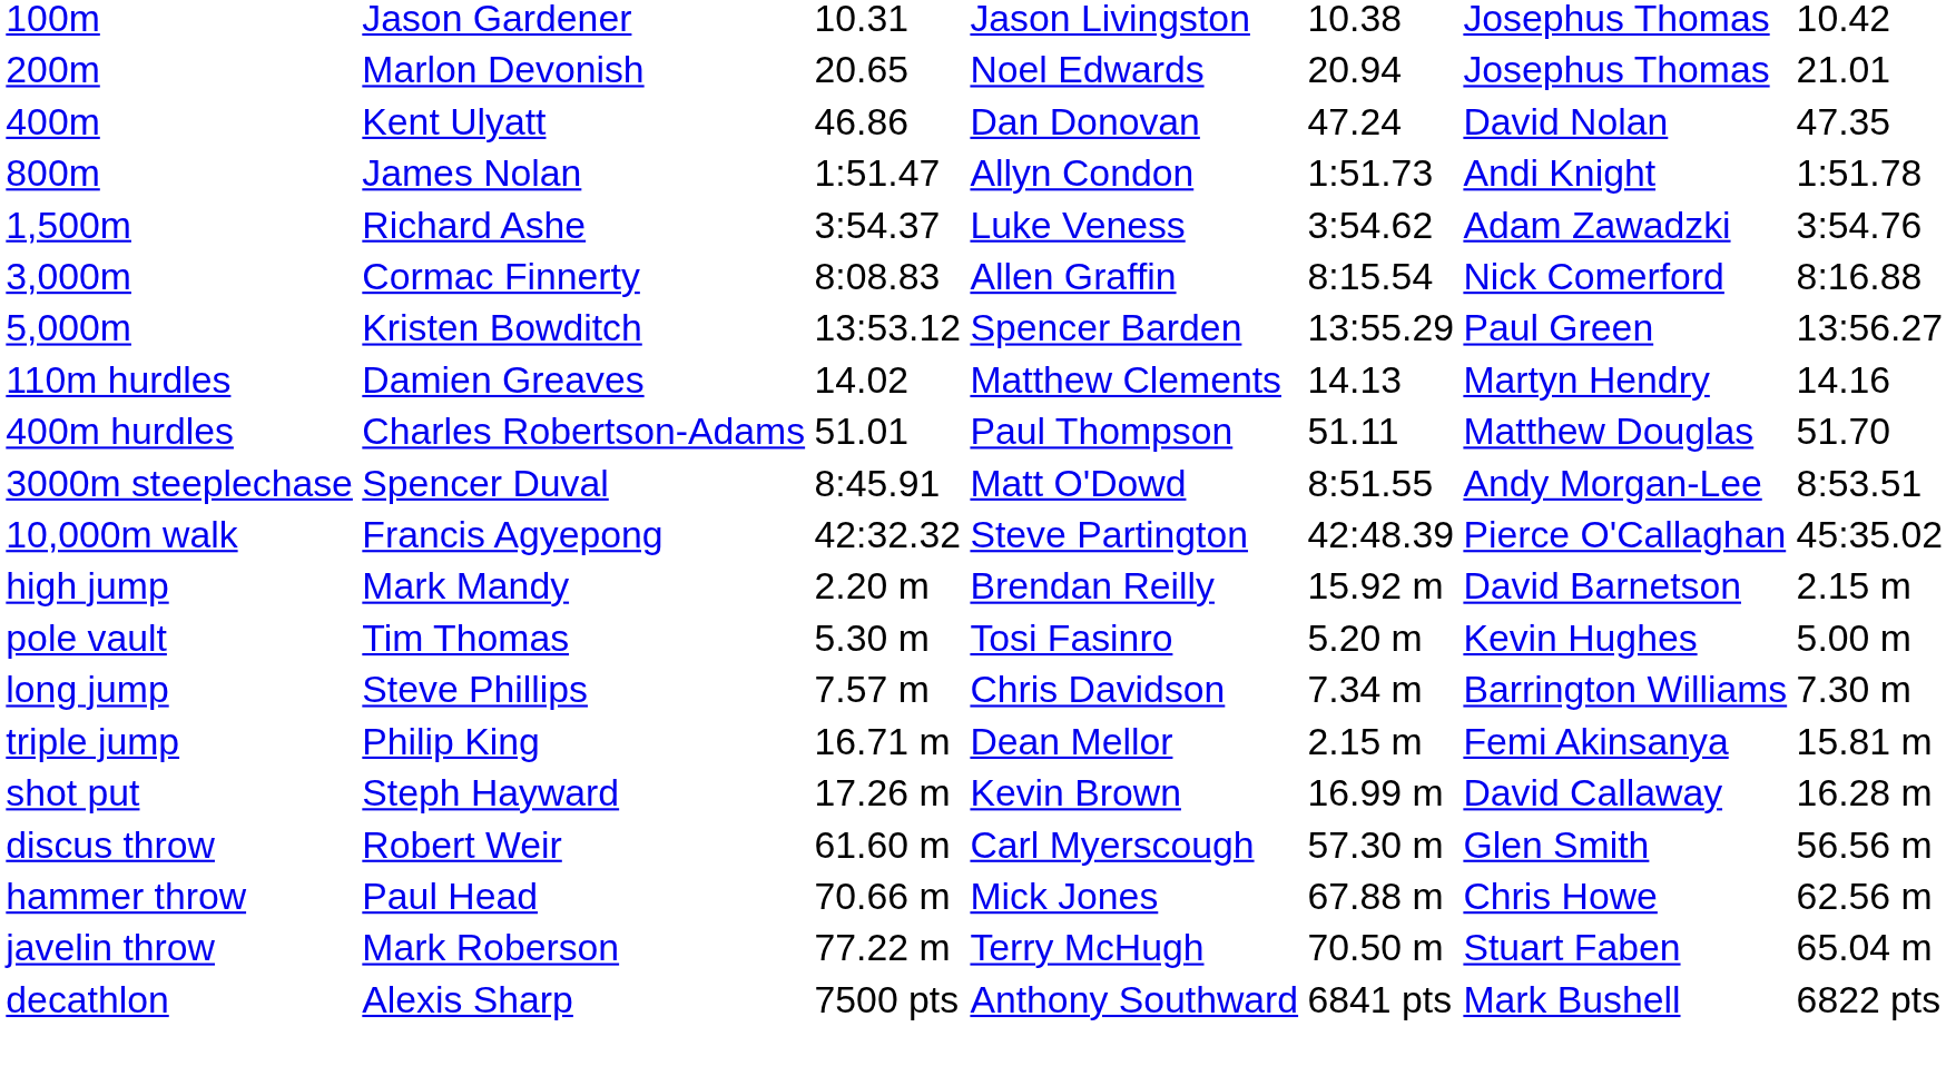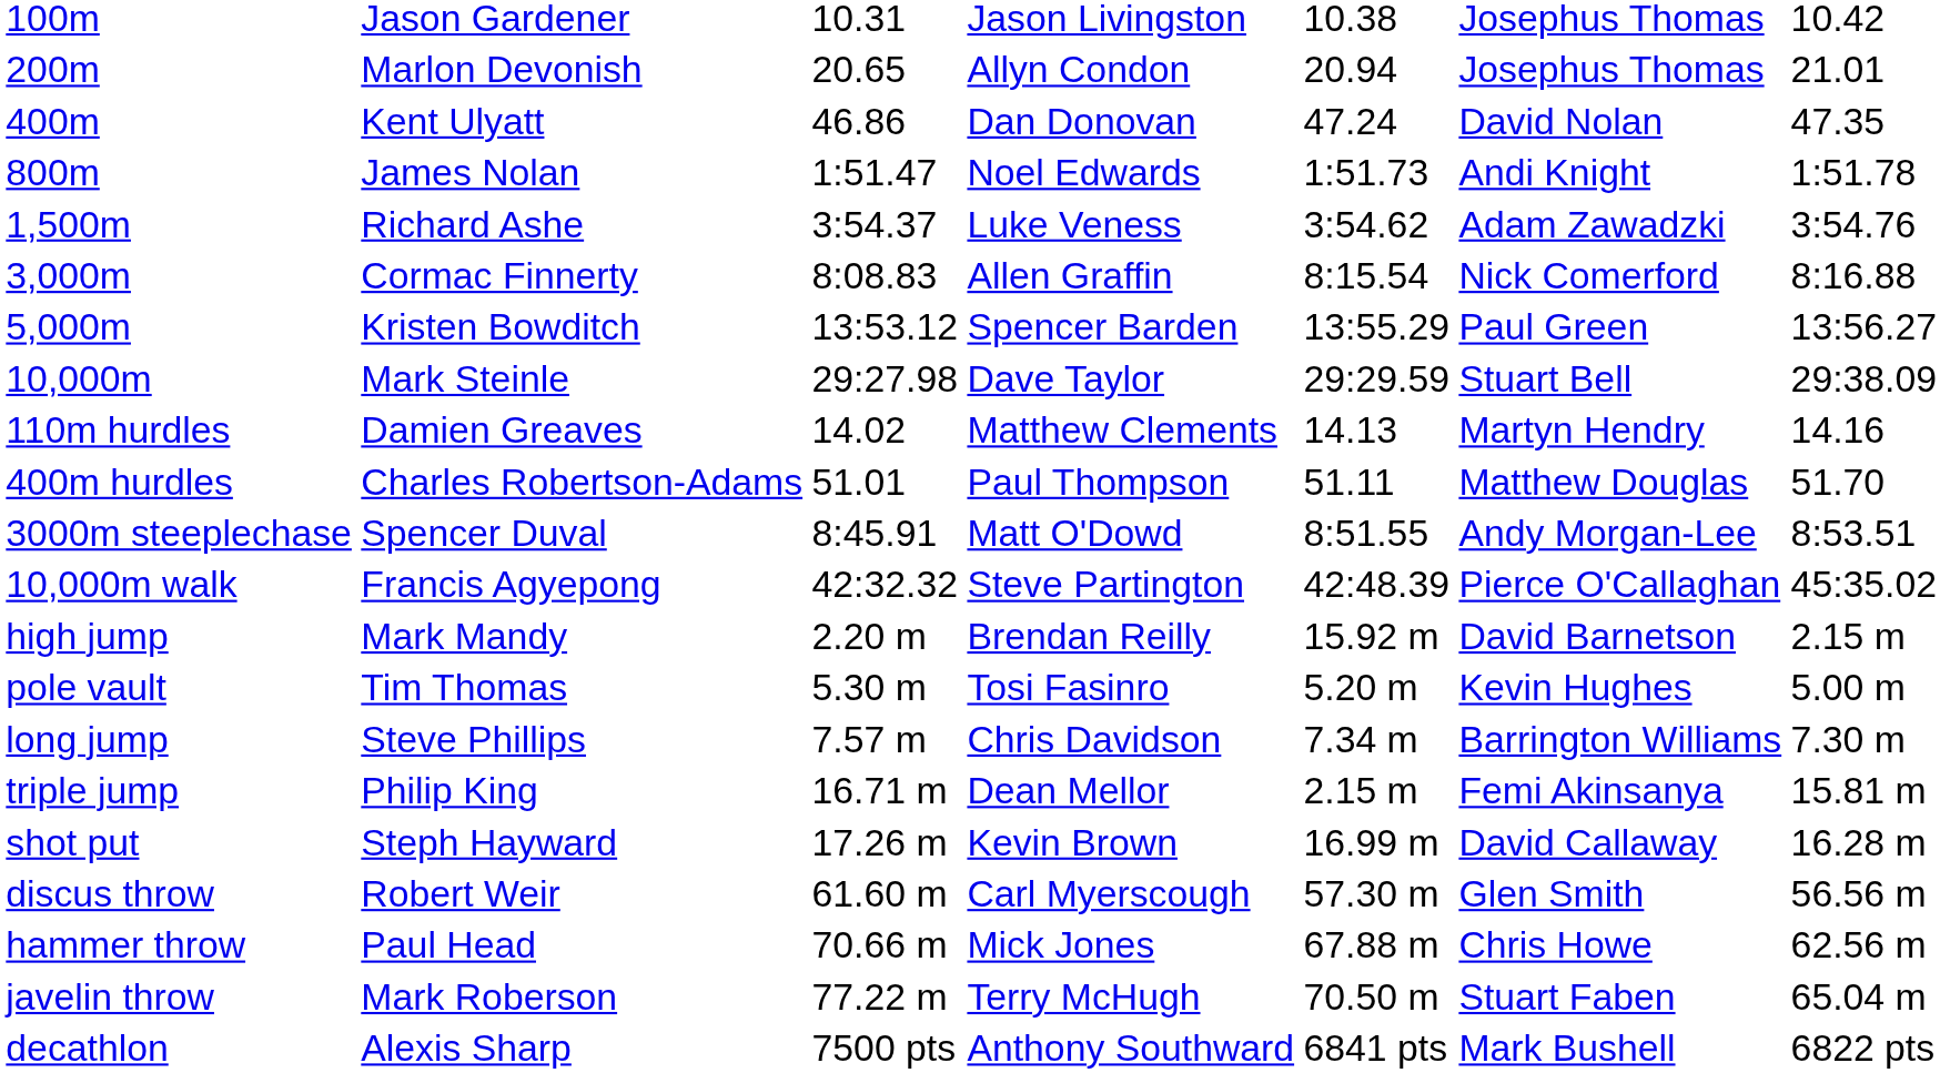 <table>
 <tr>
 <td><a href='#'>100m</a></td>
 <td><a href='#'>Jason Gardener</a></td>
 <td>10.31</td>
 <td><a href='#'>Jason Livingston</a></td>
 <td>10.38</td>
 <td> <a href='#'>Josephus Thomas</a></td>
 <td>10.42</td>
 </tr>
 <tr>
 <td><a href='#'>200m</a></td>
 <td><a href='#'>Marlon Devonish</a></td>
 <td>20.65</td>
-<td><a href='#'>Noel Edwards</a></td>
+<td><a href='#'>Allyn Condon</a></td>
 <td>20.94</td>
 <td> <a href='#'>Josephus Thomas</a></td>
 <td>21.01</td>
 </tr>
 <tr>
 <td><a href='#'>400m</a></td>
 <td><a href='#'>Kent Ulyatt</a></td>
 <td>46.86</td>
 <td><a href='#'>Dan Donovan</a></td>
 <td>47.24</td>
 <td><a href='#'>David Nolan</a></td>
 <td>47.35</td>
 </tr>
 <tr>
 <td><a href='#'>800m</a></td>
 <td> <a href='#'>James Nolan</a></td>
 <td>1:51.47</td>
-<td><a href='#'>Allyn Condon</a></td>
+<td><a href='#'>Noel Edwards</a></td>
 <td>1:51.73</td>
 <td><a href='#'>Andi Knight</a></td>
 <td>1:51.78</td>
 </tr>
 <tr>
 <td><a href='#'>1,500m</a></td>
 <td><a href='#'>Richard Ashe</a></td>
 <td>3:54.37</td>
 <td><a href='#'>Luke Veness</a></td>
 <td>3:54.62</td>
 <td><a href='#'>Adam Zawadzki</a></td>
 <td>3:54.76</td>
 </tr>
 <tr>
 <td><a href='#'>3,000m</a></td>
 <td> <a href='#'>Cormac Finnerty</a></td>
 <td>8:08.83</td>
 <td><a href='#'>Allen Graffin</a></td>
 <td>8:15.54</td>
 <td><a href='#'>Nick Comerford</a></td>
 <td>8:16.88</td>
 </tr>
 <tr>
 <td><a href='#'>5,000m</a></td>
 <td><a href='#'>Kristen Bowditch</a></td>
 <td>13:53.12</td>
 <td><a href='#'>Spencer Barden</a></td>
 <td>13:55.29</td>
 <td><a href='#'>Paul Green</a></td>
 <td>13:56.27</td>
+</tr>
+<tr>
+<td><a href='#'>10,000m</a></td>
+<td><a href='#'>Mark Steinle</a></td>
+<td>29:27.98</td>
+<td><a href='#'>Dave Taylor</a></td>
+<td>29:29.59</td>
+<td> <a href='#'>Stuart Bell</a></td>
+<td>29:38.09</td>
 </tr>
 <tr>
 <td><a href='#'>110m hurdles</a></td>
 <td><a href='#'>Damien Greaves</a></td>
 <td>14.02</td>
 <td><a href='#'>Matthew Clements</a></td>
 <td>14.13</td>
 <td><a href='#'>Martyn Hendry</a></td>
 <td>14.16</td>
 </tr>
 <tr>
 <td><a href='#'>400m hurdles</a></td>
 <td> <a href='#'>Charles Robertson-Adams</a></td>
 <td>51.01</td>
 <td><a href='#'>Paul Thompson</a></td>
 <td>51.11</td>
 <td><a href='#'>Matthew Douglas</a></td>
 <td>51.70</td>
 </tr>
 <tr>
 <td><a href='#'>3000m steeplechase</a></td>
 <td><a href='#'>Spencer Duval</a></td>
 <td>8:45.91</td>
 <td><a href='#'>Matt O'Dowd</a></td>
 <td>8:51.55</td>
 <td><a href='#'>Andy Morgan-Lee</a></td>
 <td>8:53.51</td>
 </tr>
 <tr>
 <td><a href='#'>10,000m walk</a></td>
 <td><a href='#'>Francis Agyepong</a></td>
 <td>42:32.32</td>
 <td> <a href='#'>Steve Partington</a></td>
 <td>42:48.39</td>
 <td> <a href='#'>Pierce O'Callaghan</a></td>
 <td>45:35.02</td>
 </tr>
 <tr>
 <td><a href='#'>high jump</a></td>
 <td> <a href='#'>Mark Mandy</a></td>
 <td>2.20 m</td>
 <td><a href='#'>Brendan Reilly</a></td>
 <td>15.92 m</td>
 <td> <a href='#'>David Barnetson</a></td>
 <td>2.15 m</td>
 </tr>
 <tr>
 <td><a href='#'>pole vault</a></td>
 <td><a href='#'>Tim Thomas</a></td>
 <td>5.30 m</td>
 <td><a href='#'>Tosi Fasinro</a></td>
 <td>5.20 m</td>
 <td><a href='#'>Kevin Hughes</a></td>
 <td>5.00 m</td>
 </tr>
 <tr>
 <td><a href='#'>long jump</a></td>
 <td><a href='#'>Steve Phillips</a></td>
 <td>7.57 m</td>
 <td><a href='#'>Chris Davidson</a></td>
 <td>7.34 m</td>
 <td><a href='#'>Barrington Williams</a></td>
 <td>7.30 m</td>
 </tr>
 <tr>
 <td><a href='#'>triple jump</a></td>
 <td><a href='#'>Philip King</a></td>
 <td>16.71 m</td>
 <td><a href='#'>Dean Mellor</a></td>
 <td>2.15 m</td>
 <td><a href='#'>Femi Akinsanya</a></td>
 <td>15.81 m</td>
 </tr>
 <tr>
 <td><a href='#'>shot put</a></td>
 <td> <a href='#'>Steph Hayward</a></td>
 <td>17.26 m</td>
 <td><a href='#'>Kevin Brown</a></td>
 <td>16.99 m</td>
 <td><a href='#'>David Callaway</a></td>
 <td>16.28 m</td>
 </tr>
 <tr>
 <td><a href='#'>discus throw</a></td>
 <td><a href='#'>Robert Weir</a></td>
 <td>61.60 m</td>
 <td><a href='#'>Carl Myerscough</a></td>
 <td>57.30 m</td>
 <td><a href='#'>Glen Smith</a></td>
 <td>56.56 m</td>
 </tr>
 <tr>
 <td><a href='#'>hammer throw</a></td>
 <td><a href='#'>Paul Head</a></td>
 <td>70.66 m</td>
 <td><a href='#'>Mick Jones</a></td>
 <td>67.88 m</td>
 <td><a href='#'>Chris Howe</a></td>
 <td>62.56 m</td>
 </tr>
 <tr>
 <td><a href='#'>javelin throw</a></td>
 <td><a href='#'>Mark Roberson</a></td>
 <td>77.22 m</td>
 <td> <a href='#'>Terry McHugh</a></td>
 <td>70.50 m</td>
 <td><a href='#'>Stuart Faben</a></td>
 <td>65.04 m</td>
 </tr>
 <tr>
 <td><a href='#'>decathlon</a></td>
 <td> <a href='#'>Alexis Sharp</a></td>
 <td>7500 pts</td>
 <td><a href='#'>Anthony Southward</a></td>
 <td>6841 pts</td>
 <td><a href='#'>Mark Bushell</a></td>
 <td>6822 pts</td>
 </tr>
 </table>
